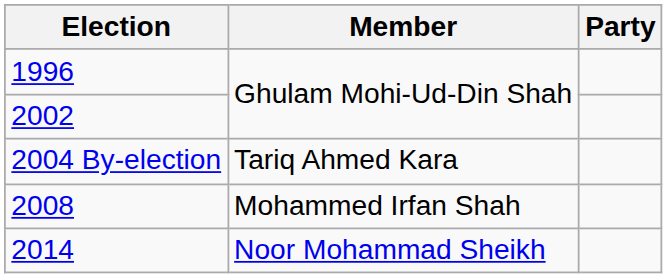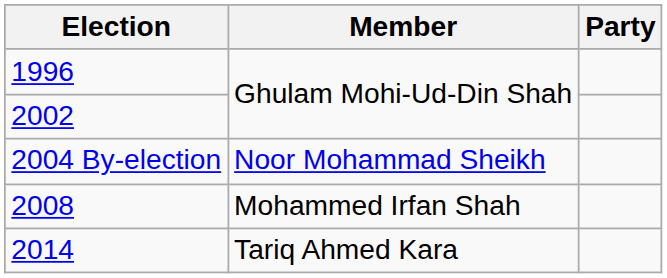 <table class="wikitable sortable">
 <tr>
 <th>Election</th>
 <th>Member</th>
 <th colspan=2>Party</th>
 </tr>
 <tr>
 <td><a href='#'>1996</a></td>
 <td rowspan=2>Ghulam Mohi-Ud-Din Shah</td>
 <td></td>
 </tr>
 <tr>
 <td><a href='#'>2002</a></td>
 </tr>
 <tr>
 <td><a href='#'>2004 By-election</a></td>
-<td>Tariq Ahmed Kara</td>
+<td><a href='#'>Noor Mohammad Sheikh</a></td>
 <td></td>
 </tr>
 <tr>
 <td><a href='#'>2008</a></td>
 <td>Mohammed Irfan Shah</td>
 <td></td>
 </tr>
 <tr>
 <td><a href='#'>2014</a></td>
-<td><a href='#'>Noor Mohammad Sheikh</a></td>
+<td>Tariq Ahmed Kara</td>
 <td></td>
 </tr>
 </table>
